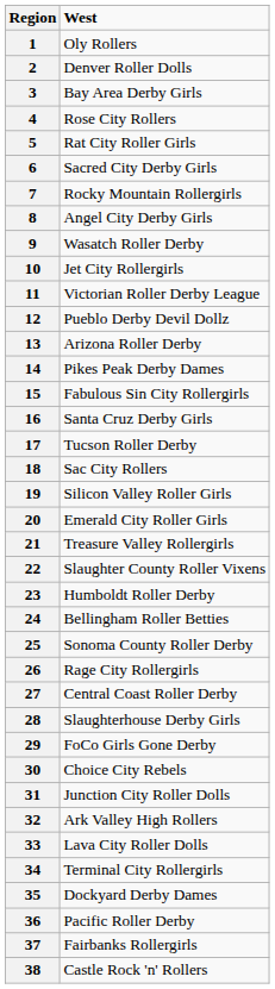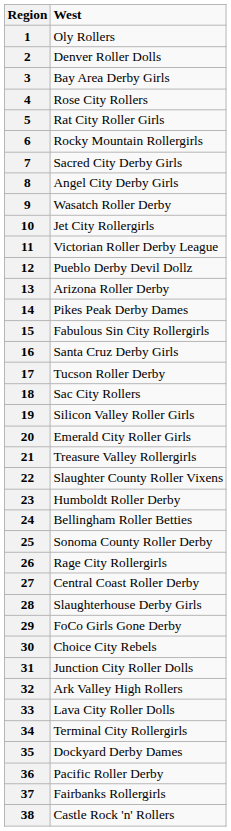 <table class="wikitable">
 <tr>
 <th>Region</th>
 <td><strong>West</strong></td>
 </tr>
 <tr>
 <th>1</th>
 <td>Oly Rollers</td>
 </tr>
 <tr>
 <th>2</th>
 <td>Denver Roller Dolls</td>
 </tr>
 <tr>
 <th>3</th>
 <td>Bay Area Derby Girls</td>
 </tr>
 <tr>
 <th>4</th>
 <td>Rose City Rollers</td>
 </tr>
 <tr>
 <th>5</th>
 <td>Rat City Roller Girls</td>
 </tr>
 <tr>
 <th>6</th>
-<td>Sacred City Derby Girls</td>
+<td>Rocky Mountain Rollergirls</td>
 </tr>
 <tr>
 <th>7</th>
-<td>Rocky Mountain Rollergirls</td>
+<td>Sacred City Derby Girls</td>
 </tr>
 <tr>
 <th>8</th>
 <td>Angel City Derby Girls</td>
 </tr>
 <tr>
 <th>9</th>
 <td>Wasatch Roller Derby</td>
 </tr>
 <tr>
 <th>10</th>
 <td>Jet City Rollergirls</td>
 </tr>
 <tr>
 <th>11</th>
 <td>Victorian Roller Derby League</td>
 </tr>
 <tr>
 <th>12</th>
 <td>Pueblo Derby Devil Dollz</td>
 </tr>
 <tr>
 <th>13</th>
 <td>Arizona Roller Derby</td>
 </tr>
 <tr>
 <th>14</th>
 <td>Pikes Peak Derby Dames</td>
 </tr>
 <tr>
 <th>15</th>
 <td>Fabulous Sin City Rollergirls</td>
 </tr>
 <tr>
 <th>16</th>
 <td>Santa Cruz Derby Girls</td>
 </tr>
 <tr>
 <th>17</th>
 <td>Tucson Roller Derby</td>
 </tr>
 <tr>
 <th>18</th>
 <td>Sac City Rollers</td>
 </tr>
 <tr>
 <th>19</th>
 <td>Silicon Valley Roller Girls</td>
 </tr>
 <tr>
 <th>20</th>
 <td>Emerald City Roller Girls</td>
 </tr>
 <tr>
 <th>21</th>
 <td>Treasure Valley Rollergirls</td>
 </tr>
 <tr>
 <th>22</th>
 <td>Slaughter County Roller Vixens</td>
 </tr>
 <tr>
 <th>23</th>
 <td>Humboldt Roller Derby</td>
 </tr>
 <tr>
 <th>24</th>
 <td>Bellingham Roller Betties</td>
 </tr>
 <tr>
 <th>25</th>
 <td>Sonoma County Roller Derby</td>
 </tr>
 <tr>
 <th>26</th>
 <td>Rage City Rollergirls</td>
 </tr>
 <tr>
 <th>27</th>
 <td>Central Coast Roller Derby</td>
 </tr>
 <tr>
 <th>28</th>
 <td>Slaughterhouse Derby Girls</td>
 </tr>
 <tr>
 <th>29</th>
 <td>FoCo Girls Gone Derby</td>
 </tr>
 <tr>
 <th>30</th>
 <td>Choice City Rebels</td>
 </tr>
 <tr>
 <th>31</th>
 <td>Junction City Roller Dolls</td>
 </tr>
 <tr>
 <th>32</th>
 <td>Ark Valley High Rollers</td>
 </tr>
 <tr>
 <th>33</th>
 <td>Lava City Roller Dolls</td>
 </tr>
 <tr>
 <th>34</th>
 <td>Terminal City Rollergirls</td>
 </tr>
 <tr>
 <th>35</th>
 <td>Dockyard Derby Dames</td>
 </tr>
 <tr>
 <th>36</th>
 <td>Pacific Roller Derby</td>
 </tr>
 <tr>
 <th>37</th>
 <td>Fairbanks Rollergirls</td>
 </tr>
 <tr>
 <th>38</th>
 <td>Castle Rock 'n' Rollers</td>
 </tr>
 </table>
